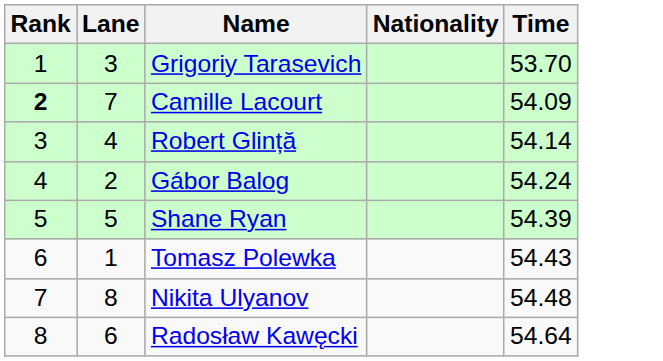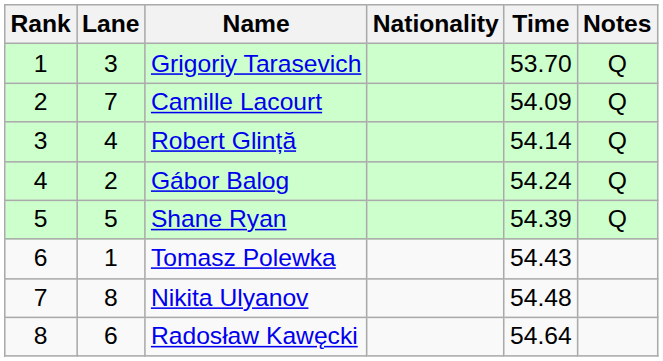 <table class="wikitable sortable" style="text-align:center">
 <tr>
 <th>Rank</th>
 <th>Lane</th>
 <th>Name</th>
 <th>Nationality</th>
 <th>Time</th>
+<th>Notes</th>
 </tr>
 <tr bgcolor=ccffcc>
 <td>1</td>
 <td>3</td>
 <td align=left><a href='#'>Grigoriy Tarasevich</a></td>
 <td align=left></td>
 <td>53.70</td>
+<td>Q</td>
 </tr>
 <tr bgcolor=ccffcc>
-<td><strong>2</strong></td>
+<td>2</td>
 <td>7</td>
 <td align=left><a href='#'>Camille Lacourt</a></td>
 <td align=left></td>
 <td>54.09</td>
+<td>Q</td>
 </tr>
 <tr bgcolor=ccffcc>
 <td>3</td>
 <td>4</td>
 <td align=left><a href='#'>Robert Glință</a></td>
 <td align=left></td>
 <td>54.14</td>
+<td>Q</td>
 </tr>
 <tr bgcolor=ccffcc>
 <td>4</td>
 <td>2</td>
 <td align=left><a href='#'>Gábor Balog</a></td>
 <td align=left></td>
 <td>54.24</td>
+<td>Q</td>
 </tr>
 <tr bgcolor=ccffcc>
 <td>5</td>
 <td>5</td>
 <td align=left><a href='#'>Shane Ryan</a></td>
 <td align=left></td>
 <td>54.39</td>
+<td>Q</td>
 </tr>
 <tr>
 <td>6</td>
 <td>1</td>
 <td align=left><a href='#'>Tomasz Polewka</a></td>
 <td align=left></td>
 <td>54.43</td>
+<td></td>
 </tr>
 <tr>
 <td>7</td>
 <td>8</td>
 <td align=left><a href='#'>Nikita Ulyanov</a></td>
 <td align=left></td>
 <td>54.48</td>
+<td></td>
 </tr>
 <tr>
 <td>8</td>
 <td>6</td>
 <td align=left><a href='#'>Radosław Kawęcki</a></td>
 <td align=left></td>
 <td>54.64</td>
+<td></td>
 </tr>
 </table>
